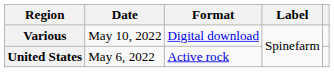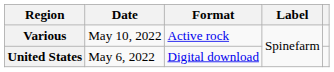 <table class="wikitable plainrowheaders">
 <tr>
 <th scope="col">Region</th>
 <th scope="col">Date</th>
 <th scope="col">Format</th>
 <th scope="col">Label</th>
 <th scope="col"></th>
 </tr>
 <tr>
 <th scope="row">Various</th>
 <td>May 10, 2022</td>
-<td><a href='#'>Digital download</a></td>
+<td><a href='#'>Active rock</a></td>
 <td rowspan="2">Spinefarm</td>
 <td align="center"></td>
 </tr>
 <tr>
 <th scope="row">United States</th>
 <td>May 6, 2022</td>
-<td><a href='#'>Active rock</a></td>
+<td><a href='#'>Digital download</a></td>
 <td align="center"></td>
 </tr>
 </table>
